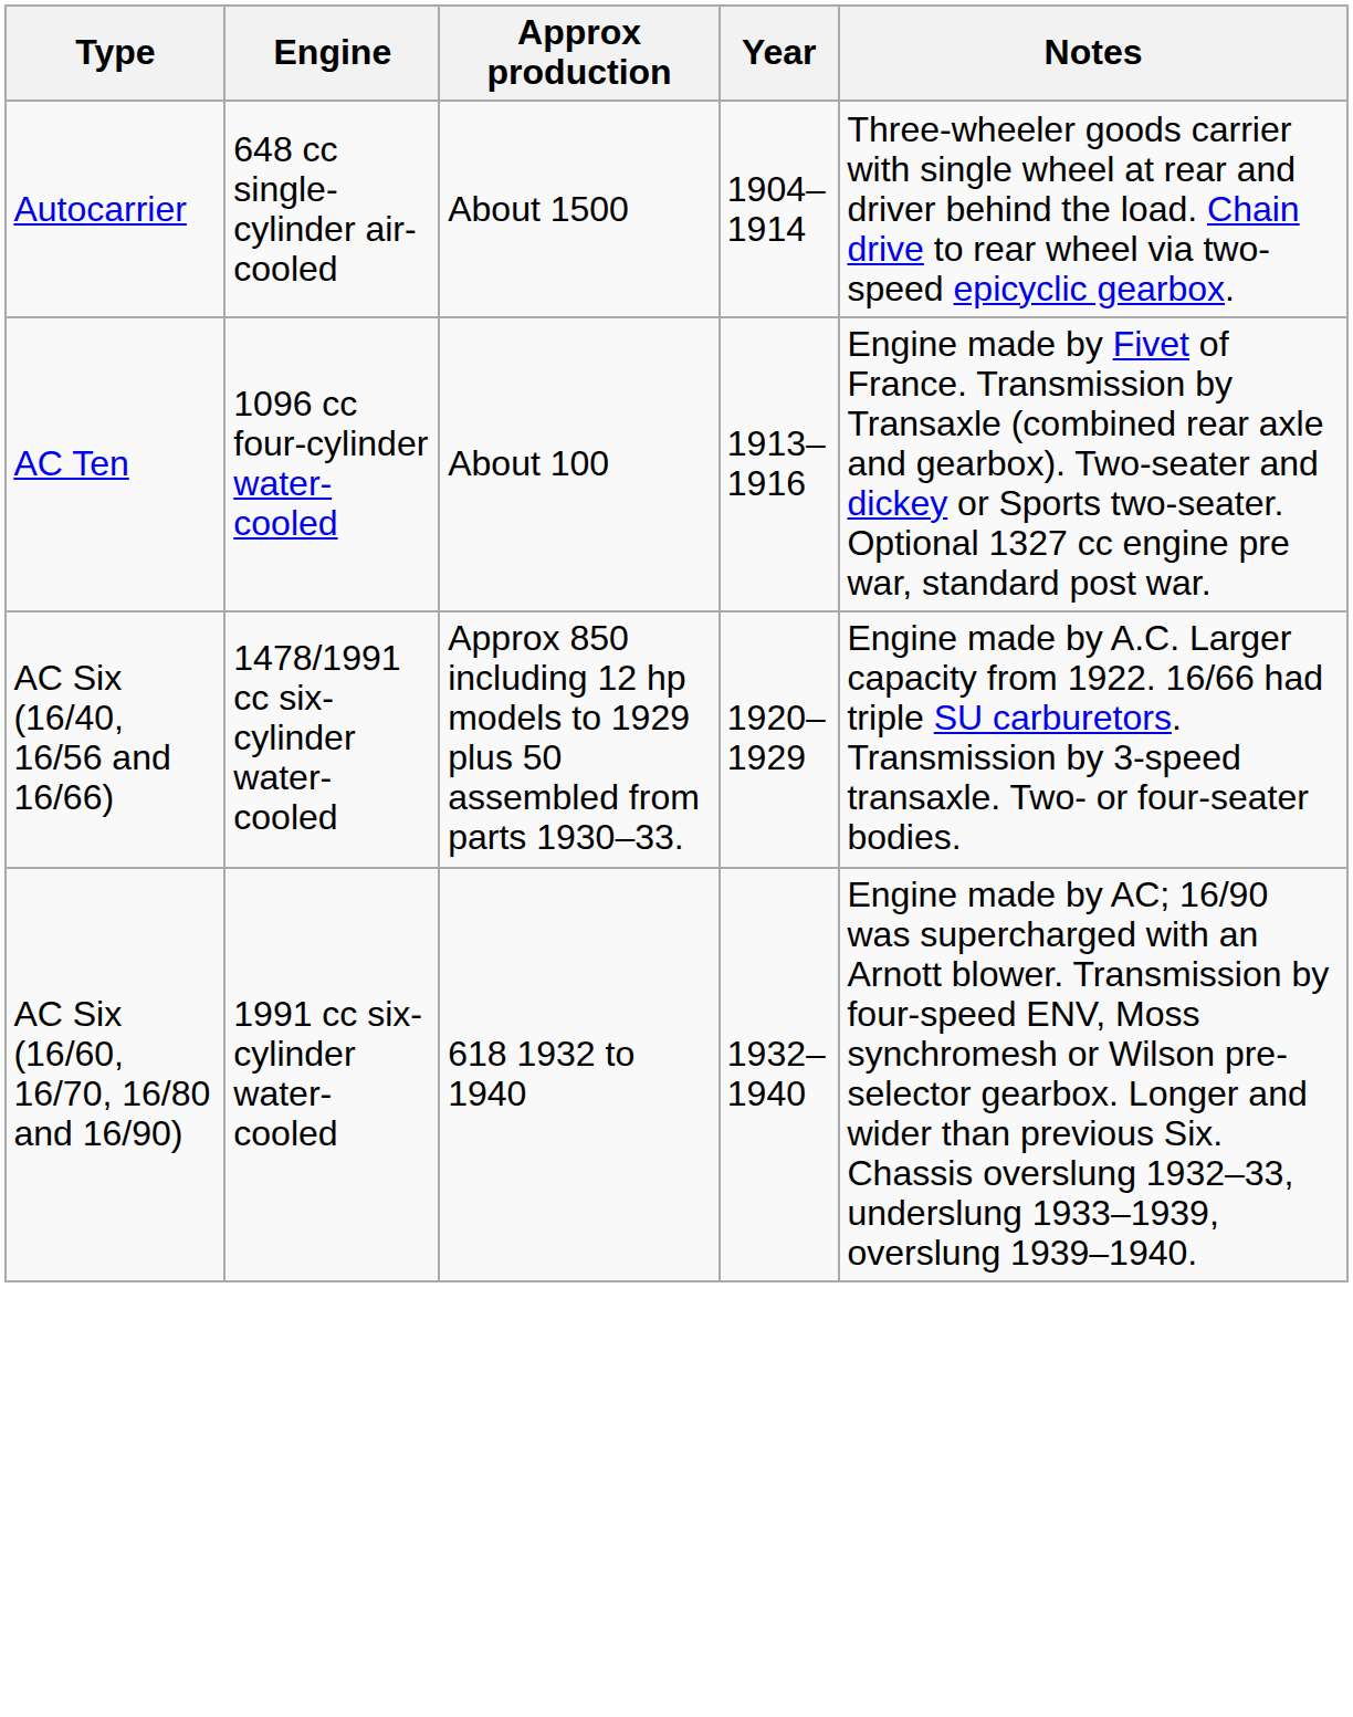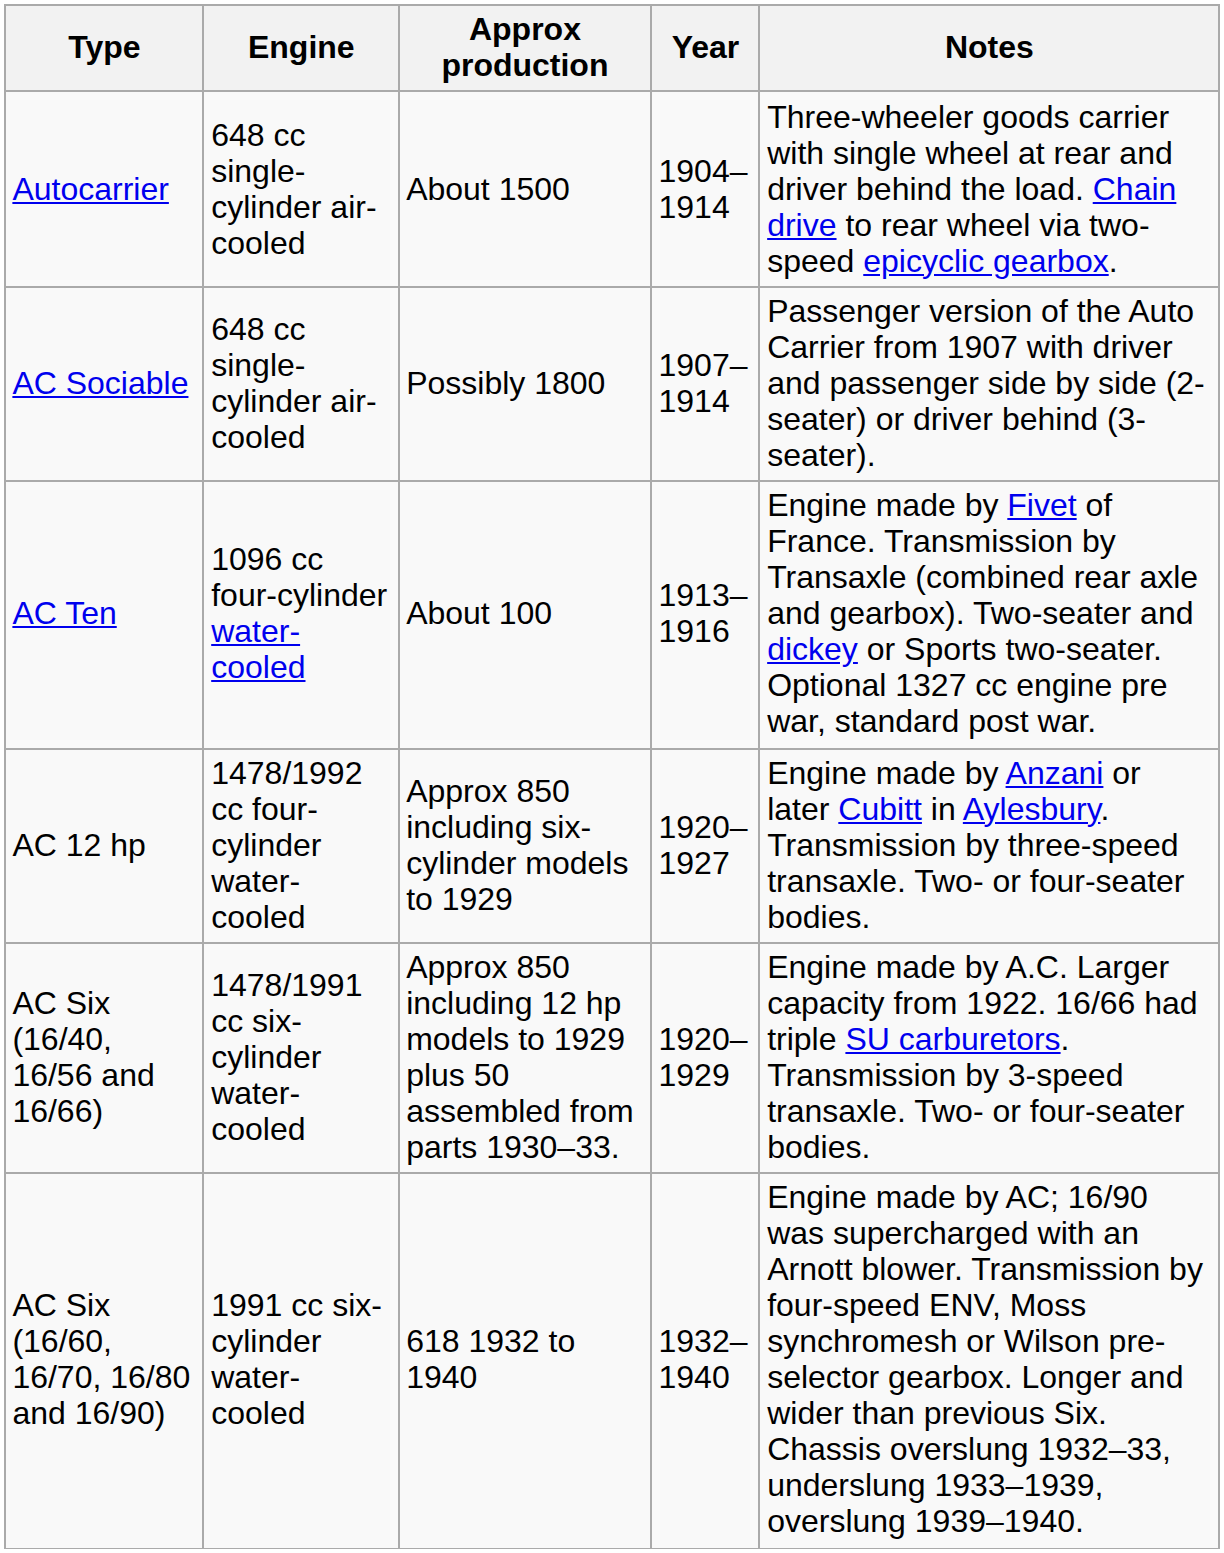 <table class=wikitable>
 <tr>
 <th>Type</th>
 <th>Engine</th>
 <th>Approx production</th>
 <th>Year</th>
 <th>Notes</th>
 </tr>
 <tr>
 <td><a href='#'>Autocarrier</a></td>
 <td>648 cc single-cylinder air-cooled</td>
 <td>About 1500</td>
 <td>1904–1914</td>
 <td>Three-wheeler goods carrier with single wheel at rear and driver behind the load. <a href='#'>Chain drive</a> to rear wheel via two-speed <a href='#'>epicyclic gearbox</a>.</td>
 </tr>
 <tr>
+<td><a href='#'>AC Sociable</a></td>
+<td>648 cc single-cylinder air-cooled</td>
+<td>Possibly 1800</td>
+<td>1907–1914</td>
+<td>Passenger version of the Auto Carrier from 1907 with driver and passenger side by side (2-seater) or driver behind (3-seater).</td>
+</tr>
+<tr>
 <td><a href='#'>AC Ten</a></td>
 <td>1096 cc four-cylinder <a href='#'>water-cooled</a></td>
 <td>About 100</td>
 <td>1913–1916</td>
 <td>Engine made by <a href='#'>Fivet</a> of France. Transmission by Transaxle (combined rear axle and gearbox). Two-seater and <a href='#'>dickey</a> or Sports two-seater. Optional 1327 cc engine pre war, standard post war.</td>
+</tr>
+<tr>
+<td>AC 12 hp</td>
+<td>1478/1992 cc four-cylinder water-cooled</td>
+<td>Approx 850 including six-cylinder models to 1929</td>
+<td>1920–1927</td>
+<td>Engine made by <a href='#'>Anzani</a> or later <a href='#'>Cubitt</a> in <a href='#'>Aylesbury</a>. Transmission by three-speed transaxle. Two- or four-seater bodies.</td>
 </tr>
 <tr>
 <td>AC Six (16/40, 16/56 and 16/66)</td>
 <td>1478/1991 cc six-cylinder water-cooled</td>
 <td>Approx 850 including 12 hp models to 1929 plus 50 assembled from parts 1930–33.</td>
 <td>1920–1929</td>
 <td>Engine made by A.C. Larger capacity from 1922. 16/66 had triple <a href='#'>SU carburetors</a>. Transmission by 3-speed transaxle. Two- or four-seater bodies.</td>
 </tr>
 <tr>
 <td>AC Six (16/60, 16/70, 16/80 and 16/90)</td>
 <td>1991 cc six-cylinder water-cooled</td>
 <td>618 1932 to 1940</td>
 <td>1932–1940</td>
 <td>Engine made by AC; 16/90 was supercharged with an Arnott blower. Transmission by four-speed ENV, Moss synchromesh or Wilson pre-selector gearbox. Longer and wider than previous Six. Chassis overslung 1932–33, underslung 1933–1939, overslung 1939–1940.</td>
 </tr>
 </table>
